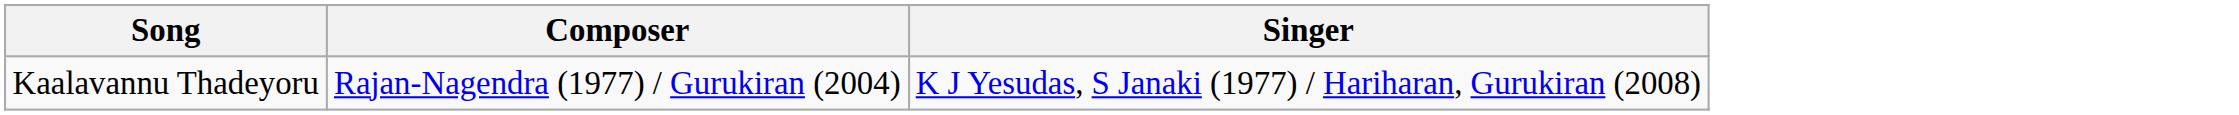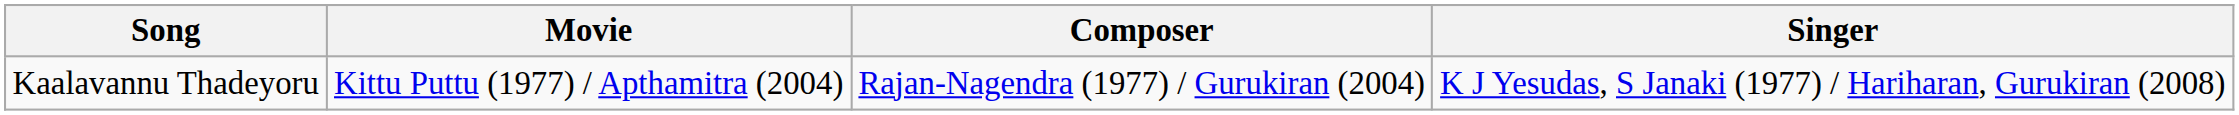 <table class="wikitable">
 <tr>
 <th>Song</th>
+<th>Movie</th>
 <th>Composer</th>
 <th>Singer</th>
 </tr>
 <tr>
 <td>Kaalavannu Thadeyoru</td>
+<td><a href='#'>Kittu Puttu</a> (1977) / <a href='#'>Apthamitra</a> (2004)</td>
 <td><a href='#'>Rajan-Nagendra</a> (1977) / <a href='#'>Gurukiran</a> (2004)</td>
 <td><a href='#'>K J Yesudas</a>, <a href='#'>S Janaki</a> (1977) / <a href='#'>Hariharan</a>, <a href='#'>Gurukiran</a> (2008)</td>
 </tr>
 </table>
